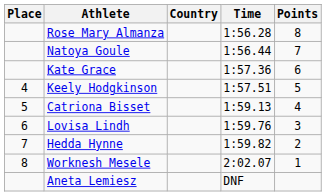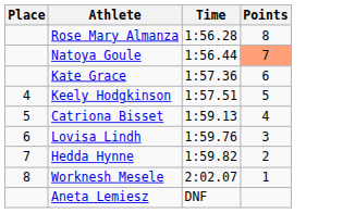 <table class="wikitable">
 <tr>
 <th>Place</th>
 <th>Athlete</th>
-<th>Country</th>
 <th>Time</th>
 <th>Points</th>
 </tr>
 <tr>
 <td align=center></td>
 <td><a href='#'>Rose Mary Almanza</a></td>
-<td></td>
 <td>1:56.28</td>
 <td align=center>8</td>
 </tr>
 <tr>
 <td align=center></td>
 <td><a href='#'>Natoya Goule</a></td>
-<td></td>
 <td>1:56.44</td>
-<td align=center>7</td>
+<td align=center style="background: lightsalmon;">7</td>
 </tr>
 <tr>
 <td align=center></td>
 <td><a href='#'>Kate Grace</a></td>
-<td></td>
 <td>1:57.36</td>
 <td align=center>6</td>
 </tr>
 <tr>
 <td align=center>4</td>
 <td><a href='#'>Keely Hodgkinson</a></td>
-<td></td>
 <td>1:57.51</td>
 <td align=center>5</td>
 </tr>
 <tr>
 <td align=center>5</td>
 <td><a href='#'>Catriona Bisset</a></td>
-<td></td>
 <td>1:59.13</td>
 <td align=center>4</td>
 </tr>
 <tr>
 <td align=center>6</td>
 <td><a href='#'>Lovisa Lindh</a></td>
-<td></td>
 <td>1:59.76</td>
 <td align=center>3</td>
 </tr>
 <tr>
 <td align=center>7</td>
 <td><a href='#'>Hedda Hynne</a></td>
-<td></td>
 <td>1:59.82</td>
 <td align=center>2</td>
 </tr>
 <tr>
 <td align=center>8</td>
 <td><a href='#'>Worknesh Mesele</a></td>
-<td></td>
 <td>2:02.07</td>
 <td align=center>1</td>
 </tr>
 <tr>
 <td align=center></td>
 <td><a href='#'>Aneta Lemiesz</a></td>
-<td></td>
 <td>DNF</td>
 <td align=center></td>
 </tr>
 </table>
